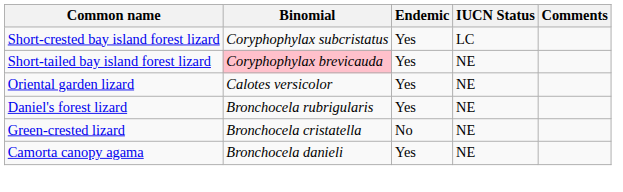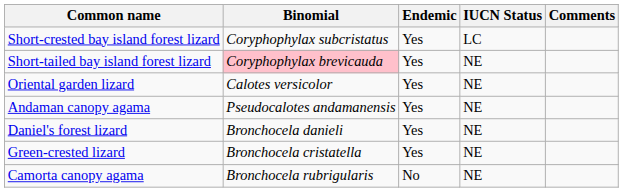 <table class="wikitable">
 <tr>
 <th>Common name</th>
 <th>Binomial</th>
 <th>Endemic</th>
 <th>IUCN Status</th>
 <th>Comments</th>
 </tr>
 <tr>
 <td><a href='#'>Short-crested bay island forest lizard</a></td>
 <td><em>Coryphophylax subcristatus</em></td>
 <td>Yes</td>
 <td>LC</td>
 <td></td>
 </tr>
 <tr>
 <td><a href='#'>Short-tailed bay island forest lizard</a></td>
 <td style="background: pink;"><em>Coryphophylax brevicauda</em></td>
 <td>Yes</td>
 <td>NE</td>
 <td></td>
 </tr>
 <tr>
 <td><a href='#'>Oriental garden lizard</a></td>
 <td><em>Calotes versicolor</em></td>
 <td>Yes</td>
 <td>NE</td>
 <td></td>
 </tr>
 <tr>
+<td><a href='#'>Andaman canopy agama</a></td>
+<td><em>Pseudocalotes andamanensis</em></td>
+<td>Yes</td>
+<td>NE</td>
+<td></td>
+</tr>
+<tr>
 <td><a href='#'>Daniel's forest lizard</a></td>
-<td><em>Bronchocela rubrigularis</em></td>
+<td><em>Bronchocela danieli</em></td>
 <td>Yes</td>
 <td>NE</td>
 <td></td>
 </tr>
 <tr>
 <td><a href='#'>Green-crested lizard</a></td>
 <td><em>Bronchocela cristatella</em></td>
-<td>No</td>
+<td>Yes</td>
 <td>NE</td>
 <td></td>
 </tr>
 <tr>
 <td><a href='#'>Camorta canopy agama</a></td>
-<td><em>Bronchocela danieli</em></td>
-<td>Yes</td>
+<td><em>Bronchocela rubrigularis</em></td>
+<td>No</td>
 <td>NE</td>
 <td></td>
 </tr>
 </table>
